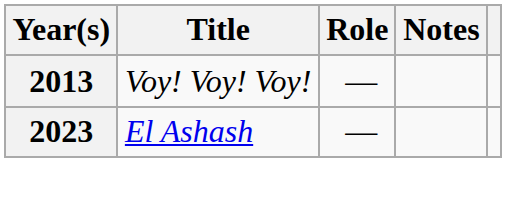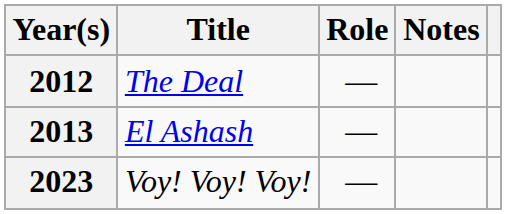 <table class="wikitable plainrowheaders sortable"  style=font-size:100%>
 <tr>
 <th scope="col">Year(s)</th>
 <th scope="col">Title</th>
 <th scope="col" class="unsortable">Role</th>
 <th scope="col" class="unsortable">Notes</th>
 <th scope="col" class="unsortable"></th>
 </tr>
 <tr>
+<th scope="row">2012</th>
+<td><em><a href='#'>The Deal</a></em></td>
+<td align="center"> —</td>
+<td></td>
+<td style="text-align:center;"></td>
+</tr>
+<tr>
 <th scope="row">2013</th>
-<td><em>Voy! Voy! Voy!</em></td>
+<td><em><a href='#'>El Ashash</a></em></td>
 <td align="center"> —</td>
 <td></td>
 <td style="text-align:center;"></td>
 </tr>
 <tr>
 <th scope="row">2023</th>
-<td><em><a href='#'>El Ashash</a></em></td>
+<td><em>Voy! Voy! Voy!</em></td>
 <td align="center"> —</td>
 <td></td>
 <td style="text-align:center;"></td>
 </tr>
 </table>
